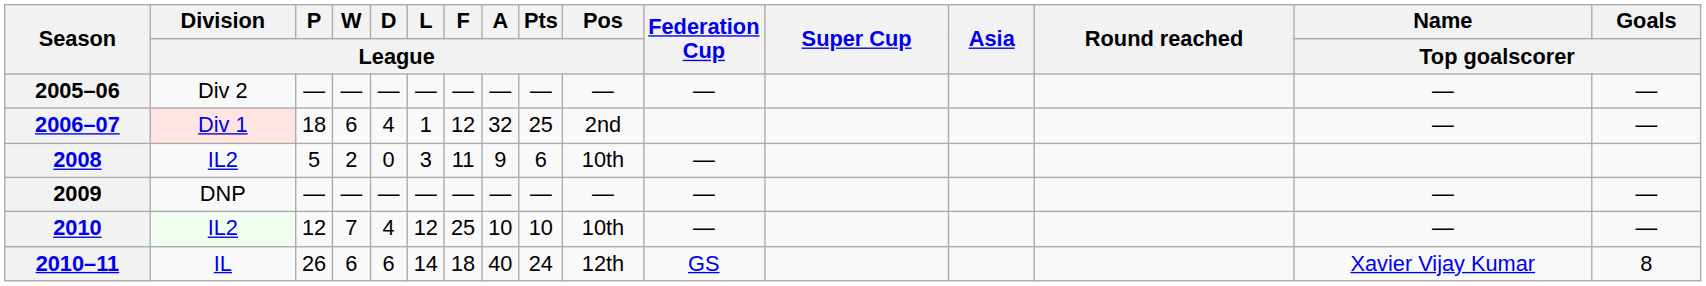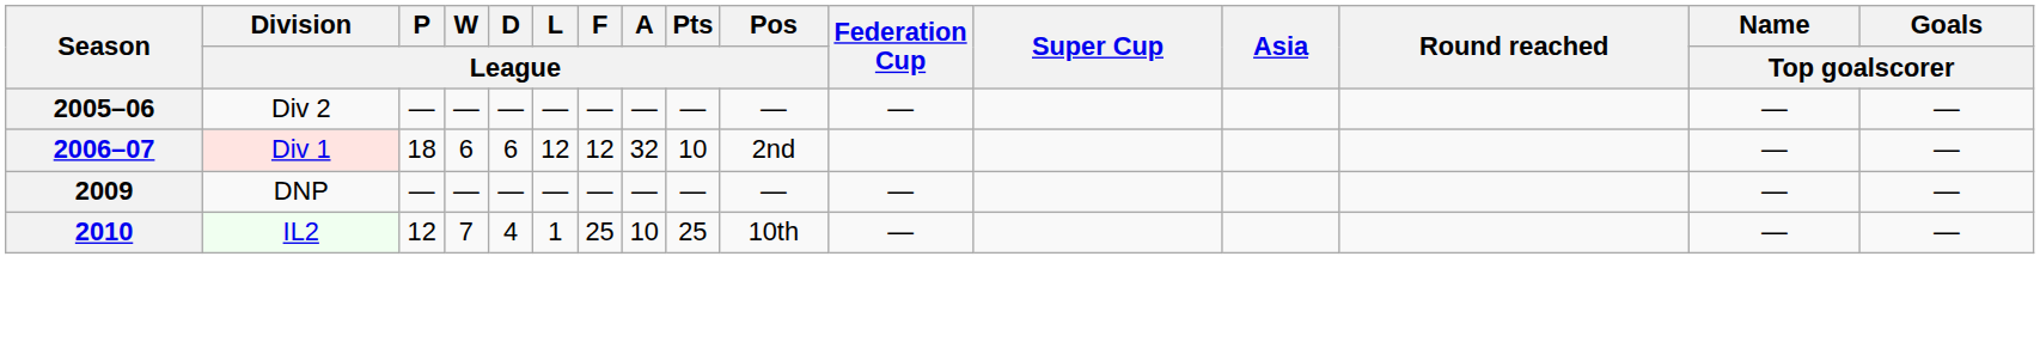 <table class="wikitable sortable" style="text-align:center">
 <tr>
 <th scope="col" rowspan="2" scope="col">Season</th>
 <th scope="col">Division</th>
 <th width="20" scope="col">P</th>
 <th width="20" scope="col">W</th>
 <th width="20" scope="col">D</th>
 <th width="20" scope="col">L</th>
 <th width="20" scope="col">F</th>
 <th width="20" scope="col">A</th>
 <th width="20" scope="col">Pts</th>
 <th scope="col">Pos</th>
 <th rowspan="2" width=6% scope="col" class="unsortable"><a href='#'>Federation Cup</a></th>
 <th rowspan="2" scope="col"><a href='#'>Super Cup</a></th>
 <th rowspan="2" scope="col"><a href='#'>Asia</a></th>
 <th rowspan="2" scope="col">Round reached</th>
 <th scope="col">Name</th>
 <th scope="col">Goals</th>
 </tr>
 <tr class="unsortable">
 <th colspan="9" scope="col">League</th>
 <th colspan="2" scope="col">Top goalscorer</th>
 </tr>
 <tr>
 <th scope="row">2005–06</th>
 <td>Div 2</td>
 <td>—</td>
 <td>—</td>
 <td>—</td>
 <td>—</td>
 <td>—</td>
 <td>—</td>
 <td>—</td>
 <td>—</td>
 <td>—</td>
 <td></td>
 <td></td>
 <td></td>
 <td>—</td>
 <td>—</td>
 </tr>
 <tr>
 <th scope="row"><a href='#'>2006–07</a></th>
 <td bgcolor=#FFE4E1><a href='#'>Div 1</a></td>
 <td>18</td>
 <td>6</td>
-<td>4</td>
-<td>1</td>
+<td>6</td>
+<td>12</td>
 <td>12</td>
 <td>32</td>
-<td>25</td>
+<td>10</td>
 <td>2nd</td>
 <td></td>
 <td></td>
 <td></td>
 <td></td>
 <td>—</td>
 <td>—</td>
-</tr>
-<tr>
-<th scope="row"><a href='#'>2008</a></th>
-<td><a href='#'>IL2</a></td>
-<td>5</td>
-<td>2</td>
-<td>0</td>
-<td>3</td>
-<td>11</td>
-<td>9</td>
-<td>6</td>
-<td>10th</td>
-<td>—</td>
-<td></td>
-<td></td>
-<td></td>
-<td></td>
-<td></td>
 </tr>
 <tr>
 <th scope="row">2009</th>
 <td>DNP</td>
 <td>—</td>
 <td>—</td>
 <td>—</td>
 <td>—</td>
 <td>—</td>
 <td>—</td>
 <td>—</td>
 <td>—</td>
 <td>—</td>
 <td></td>
 <td></td>
 <td></td>
 <td>—</td>
 <td>—</td>
 </tr>
 <tr>
 <th scope="row"><a href='#'>2010</a></th>
 <td bgcolor=#F0FFF0><a href='#'>IL2</a></td>
 <td>12</td>
 <td>7</td>
 <td>4</td>
-<td>12</td>
+<td>1</td>
 <td>25</td>
 <td>10</td>
-<td>10</td>
+<td>25</td>
 <td>10th</td>
 <td>—</td>
 <td></td>
 <td></td>
 <td></td>
 <td>—</td>
 <td>—</td>
 </tr>
-<tr>
-<th scope="row"><a href='#'>2010–11</a></th>
-<td><a href='#'>IL</a></td>
-<td>26</td>
-<td>6</td>
-<td>6</td>
-<td>14</td>
-<td>18</td>
-<td>40</td>
-<td>24</td>
-<td>12th</td>
-<td><a href='#'>GS</a></td>
-<td></td>
-<td></td>
-<td></td>
-<td><a href='#'>Xavier Vijay Kumar</a></td>
-<td>8</td>
-</tr>
 </table>
